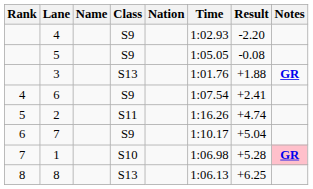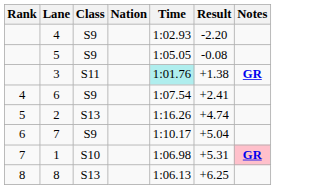 <table class="wikitable" style="text-align:center">
 <tr>
 <th>Rank</th>
 <th>Lane</th>
-<th>Name</th>
 <th>Class</th>
 <th>Nation</th>
 <th>Time</th>
 <th>Result</th>
 <th>Notes</th>
 </tr>
 <tr>
 <td></td>
 <td>4</td>
-<td align="left"></td>
 <td>S9</td>
 <td align="left"></td>
 <td>1:02.93</td>
 <td>-2.20</td>
 <td></td>
 </tr>
 <tr>
 <td></td>
 <td>5</td>
-<td align="left"></td>
 <td>S9</td>
 <td align="left"></td>
 <td>1:05.05</td>
 <td>-0.08</td>
 <td></td>
 </tr>
 <tr>
 <td></td>
 <td>3</td>
+<td>S11</td>
 <td align="left"></td>
-<td>S13</td>
-<td align="left"></td>
-<td>1:01.76</td>
-<td>+1.88</td>
+<td style="background: paleturquoise;">1:01.76</td>
+<td>+1.38</td>
 <td><strong><a href='#'>GR</a></strong></td>
 </tr>
 <tr>
 <td>4</td>
 <td>6</td>
-<td align="left"></td>
 <td>S9</td>
 <td align="left"></td>
 <td>1:07.54</td>
 <td>+2.41</td>
 <td></td>
 </tr>
 <tr>
 <td>5</td>
 <td>2</td>
-<td align="left"></td>
-<td>S11</td>
+<td>S13</td>
 <td align="left"></td>
 <td>1:16.26</td>
 <td>+4.74</td>
 <td></td>
 </tr>
 <tr>
 <td>6</td>
 <td>7</td>
-<td align="left"></td>
 <td>S9</td>
 <td align="left"></td>
 <td>1:10.17</td>
 <td>+5.04</td>
 <td></td>
 </tr>
 <tr>
 <td>7</td>
 <td>1</td>
-<td align="left"></td>
 <td>S10</td>
 <td align="left"></td>
 <td>1:06.98</td>
-<td>+5.28</td>
+<td>+5.31</td>
 <td style="background: pink;"><strong><a href='#'>GR</a></strong></td>
 </tr>
 <tr>
 <td>8</td>
 <td>8</td>
-<td align="left"></td>
 <td>S13</td>
 <td align="left"></td>
 <td>1:06.13</td>
 <td>+6.25</td>
 <td></td>
 </tr>
 </table>
